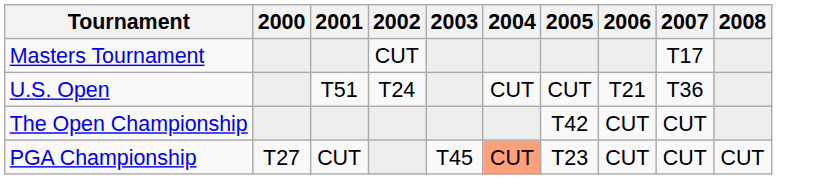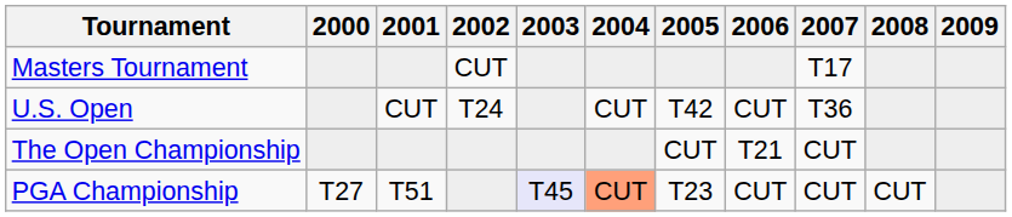 <table class="wikitable" style="font-size:95%;text-align:center;">
 <tr>
 <th>Tournament</th>
 <th>2000</th>
 <th>2001</th>
 <th>2002</th>
 <th>2003</th>
 <th>2004</th>
 <th>2005</th>
 <th>2006</th>
 <th>2007</th>
 <th>2008</th>
+<th>2009</th>
 </tr>
 <tr>
 <td align="left"><a href='#'>Masters Tournament</a></td>
 <td style="background:#eeeeee;"></td>
 <td style="background:#eeeeee;"></td>
 <td>CUT</td>
 <td style="background:#eeeeee;"></td>
 <td style="background:#eeeeee;"></td>
 <td style="background:#eeeeee;"></td>
 <td style="background:#eeeeee;"></td>
 <td>T17</td>
 <td style="background:#eeeeee;"></td>
+<td style="background:#eeeeee;"></td>
 </tr>
 <tr>
 <td align="left"><a href='#'>U.S. Open</a></td>
 <td style="background:#eeeeee;"></td>
-<td>T51</td>
+<td>CUT</td>
 <td>T24</td>
 <td style="background:#eeeeee;"></td>
 <td>CUT</td>
+<td>T42</td>
 <td>CUT</td>
-<td>T21</td>
 <td>T36</td>
+<td style="background:#eeeeee;"></td>
 <td style="background:#eeeeee;"></td>
 </tr>
 <tr>
 <td align="left"><a href='#'>The Open Championship</a></td>
 <td style="background:#eeeeee;"></td>
 <td style="background:#eeeeee;"></td>
 <td style="background:#eeeeee;"></td>
 <td style="background:#eeeeee;"></td>
 <td style="background:#eeeeee;"></td>
-<td>T42</td>
 <td>CUT</td>
+<td>T21</td>
 <td>CUT</td>
+<td style="background:#eeeeee;"></td>
 <td style="background:#eeeeee;"></td>
 </tr>
 <tr>
 <td align="left"><a href='#'>PGA Championship</a></td>
 <td>T27</td>
-<td>CUT</td>
+<td>T51</td>
 <td style="background:#eeeeee;"></td>
-<td>T45</td>
+<td style="background: lavender;">T45</td>
 <td style="background: lightsalmon;">CUT</td>
 <td>T23</td>
 <td>CUT</td>
 <td>CUT</td>
 <td>CUT</td>
+<td style="background:#eeeeee;"></td>
 </tr>
 </table>
